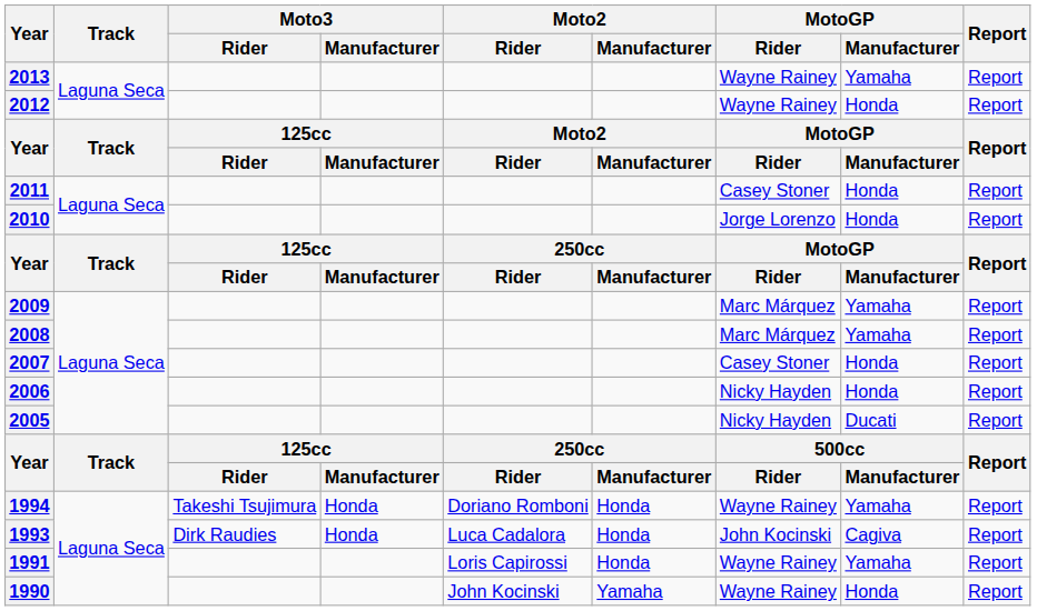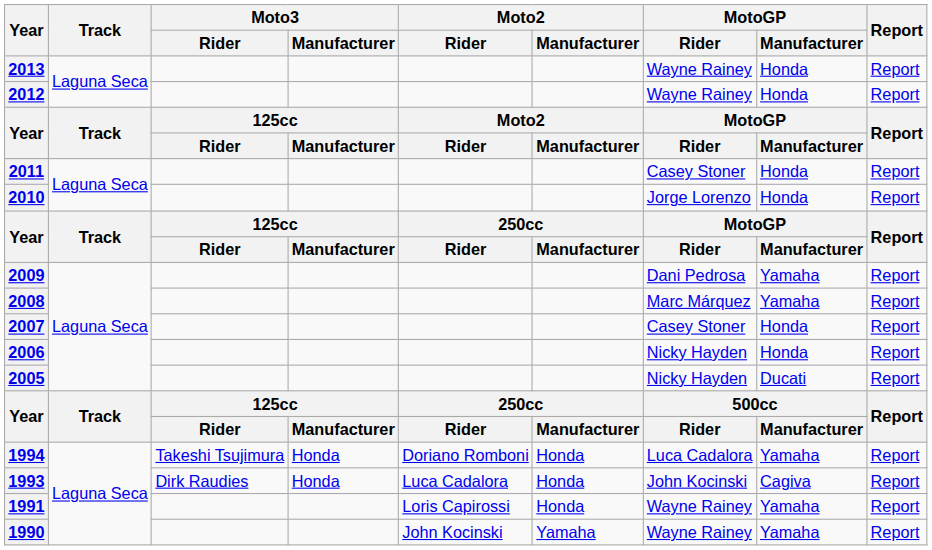 <table class="wikitable" style="font-size: 95%;">
 <tr>
 <th rowspan=2>Year</th>
 <th rowspan=2>Track</th>
 <th colspan=2>Moto3</th>
 <th colspan=2>Moto2</th>
 <th colspan=2>MotoGP</th>
 <th rowspan=2>Report</th>
 </tr>
 <tr>
 <th>Rider</th>
 <th>Manufacturer</th>
 <th>Rider</th>
 <th>Manufacturer</th>
 <th>Rider</th>
 <th>Manufacturer</th>
 </tr>
 <tr>
 <th><a href='#'>2013</a></th>
 <td rowspan="2"><a href='#'>Laguna Seca</a></td>
 <td></td>
 <td></td>
 <td></td>
 <td></td>
 <td> <a href='#'>Wayne Rainey</a></td>
-<td><a href='#'>Yamaha</a></td>
+<td><a href='#'>Honda</a></td>
 <td><a href='#'>Report</a></td>
 </tr>
 <tr>
 <th><a href='#'>2012</a></th>
 <td></td>
 <td></td>
 <td></td>
 <td></td>
 <td> <a href='#'>Wayne Rainey</a></td>
 <td><a href='#'>Honda</a></td>
 <td><a href='#'>Report</a></td>
 </tr>
 <tr>
 <th rowspan=2>Year</th>
 <th rowspan=2>Track</th>
 <th colspan=2>125cc</th>
 <th colspan=2>Moto2</th>
 <th colspan=2>MotoGP</th>
 <th rowspan=2>Report</th>
 </tr>
 <tr>
 <th>Rider</th>
 <th>Manufacturer</th>
 <th>Rider</th>
 <th>Manufacturer</th>
 <th>Rider</th>
 <th>Manufacturer</th>
 </tr>
 <tr>
 <th><a href='#'>2011</a></th>
 <td rowspan="2"><a href='#'>Laguna Seca</a></td>
 <td></td>
 <td></td>
 <td></td>
 <td></td>
 <td> <a href='#'>Casey Stoner</a></td>
 <td><a href='#'>Honda</a></td>
 <td><a href='#'>Report</a></td>
 </tr>
 <tr>
 <th><a href='#'>2010</a></th>
 <td></td>
 <td></td>
 <td></td>
 <td></td>
 <td> <a href='#'>Jorge Lorenzo</a></td>
 <td><a href='#'>Honda</a></td>
 <td><a href='#'>Report</a></td>
 </tr>
 <tr>
 <th rowspan=2>Year</th>
 <th rowspan=2>Track</th>
 <th colspan=2>125cc</th>
 <th colspan=2>250cc</th>
 <th colspan=2>MotoGP</th>
 <th rowspan=2>Report</th>
 </tr>
 <tr>
 <th>Rider</th>
 <th>Manufacturer</th>
 <th>Rider</th>
 <th>Manufacturer</th>
 <th>Rider</th>
 <th>Manufacturer</th>
 </tr>
 <tr>
 <th><a href='#'>2009</a></th>
 <td rowspan="5"><a href='#'>Laguna Seca</a></td>
 <td></td>
 <td></td>
 <td></td>
 <td></td>
-<td> <a href='#'>Marc Márquez</a></td>
+<td> <a href='#'>Dani Pedrosa</a></td>
 <td><a href='#'>Yamaha</a></td>
 <td><a href='#'>Report</a></td>
 </tr>
 <tr>
 <th><a href='#'>2008</a></th>
 <td></td>
 <td></td>
 <td></td>
 <td></td>
 <td> <a href='#'>Marc Márquez</a></td>
 <td><a href='#'>Yamaha</a></td>
 <td><a href='#'>Report</a></td>
 </tr>
 <tr>
 <th><a href='#'>2007</a></th>
 <td></td>
 <td></td>
 <td></td>
 <td></td>
 <td> <a href='#'>Casey Stoner</a></td>
 <td><a href='#'>Honda</a></td>
 <td><a href='#'>Report</a></td>
 </tr>
 <tr>
 <th><a href='#'>2006</a></th>
 <td></td>
 <td></td>
 <td></td>
 <td></td>
 <td> <a href='#'>Nicky Hayden</a></td>
 <td><a href='#'>Honda</a></td>
 <td><a href='#'>Report</a></td>
 </tr>
 <tr>
 <th><a href='#'>2005</a></th>
 <td></td>
 <td></td>
 <td></td>
 <td></td>
 <td> <a href='#'>Nicky Hayden</a></td>
 <td><a href='#'>Ducati</a></td>
 <td><a href='#'>Report</a></td>
 </tr>
 <tr>
 <th rowspan=2>Year</th>
 <th rowspan=2>Track</th>
 <th colspan=2>125cc</th>
 <th colspan=2>250cc</th>
 <th colspan=2>500cc</th>
 <th rowspan=2>Report</th>
 </tr>
 <tr>
 <th>Rider</th>
 <th>Manufacturer</th>
 <th>Rider</th>
 <th>Manufacturer</th>
 <th>Rider</th>
 <th>Manufacturer</th>
 </tr>
 <tr>
 <th><a href='#'>1994</a></th>
 <td rowspan="4"><a href='#'>Laguna Seca</a></td>
 <td> <a href='#'>Takeshi Tsujimura</a></td>
 <td><a href='#'>Honda</a></td>
 <td> <a href='#'>Doriano Romboni</a></td>
 <td><a href='#'>Honda</a></td>
-<td> <a href='#'>Wayne Rainey</a></td>
+<td> <a href='#'>Luca Cadalora</a></td>
 <td><a href='#'>Yamaha</a></td>
 <td><a href='#'>Report</a></td>
 </tr>
 <tr>
 <th><a href='#'>1993</a></th>
 <td> <a href='#'>Dirk Raudies</a></td>
 <td><a href='#'>Honda</a></td>
 <td> <a href='#'>Luca Cadalora</a></td>
 <td><a href='#'>Honda</a></td>
 <td> <a href='#'>John Kocinski</a></td>
 <td><a href='#'>Cagiva</a></td>
 <td><a href='#'>Report</a></td>
 </tr>
 <tr>
 <th><a href='#'>1991</a></th>
 <td></td>
 <td></td>
 <td> <a href='#'>Loris Capirossi</a></td>
 <td><a href='#'>Honda</a></td>
 <td> <a href='#'>Wayne Rainey</a></td>
 <td><a href='#'>Yamaha</a></td>
 <td><a href='#'>Report</a></td>
 </tr>
 <tr>
 <th><a href='#'>1990</a></th>
 <td></td>
 <td></td>
 <td> <a href='#'>John Kocinski</a></td>
 <td><a href='#'>Yamaha</a></td>
 <td> <a href='#'>Wayne Rainey</a></td>
-<td><a href='#'>Honda</a></td>
+<td><a href='#'>Yamaha</a></td>
 <td><a href='#'>Report</a></td>
 </tr>
 </table>
